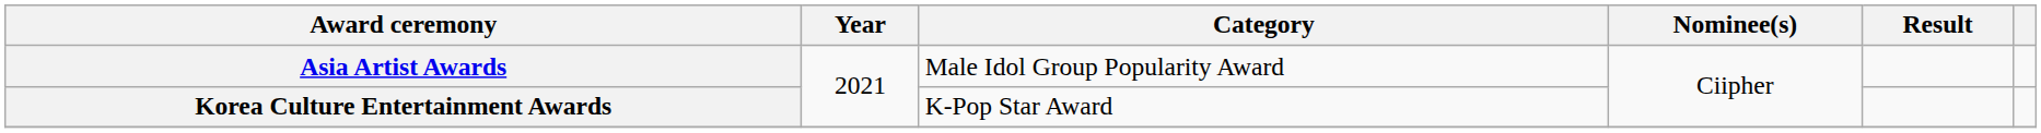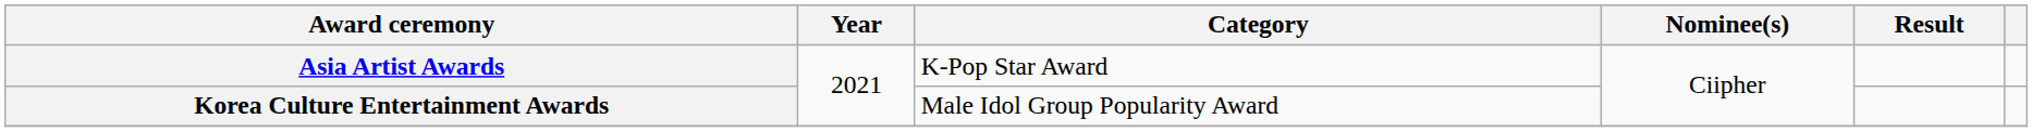 <table class="wikitable sortable plainrowheaders" style="width: 100%;">
 <tr style="background:#ccc; text-align:center;">
 <th scope="col">Award ceremony</th>
 <th scope="col">Year</th>
 <th scope="col">Category</th>
 <th scope="col">Nominee(s)</th>
 <th scope="col">Result</th>
 <th scope="col" class="unsortable"></th>
 </tr>
 <tr>
 <th scope="row"><a href='#'>Asia Artist Awards</a></th>
 <td align=center rowspan="2">2021</td>
-<td>Male Idol Group Popularity Award</td>
+<td>K-Pop Star Award</td>
 <td align=center rowspan="2">Ciipher</td>
 <td></td>
 <td align=center></td>
 </tr>
 <tr>
 <th scope="row">Korea Culture Entertainment Awards</th>
-<td>K-Pop Star Award</td>
+<td>Male Idol Group Popularity Award</td>
 <td></td>
 <td></td>
 </tr>
 <tr>
 </tr>
 </table>
